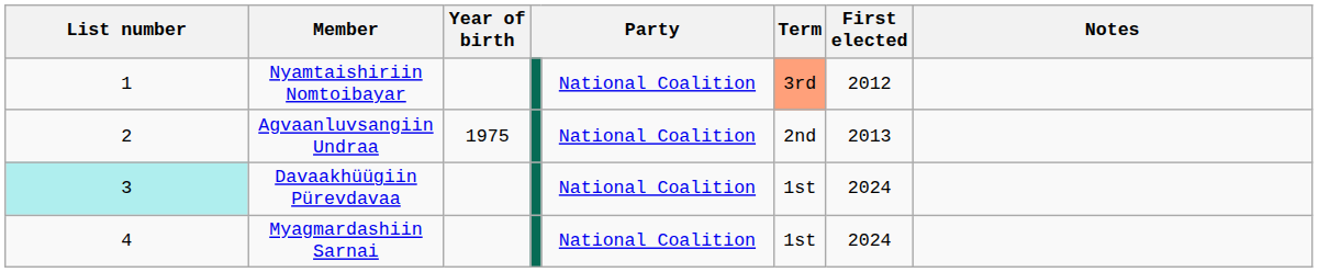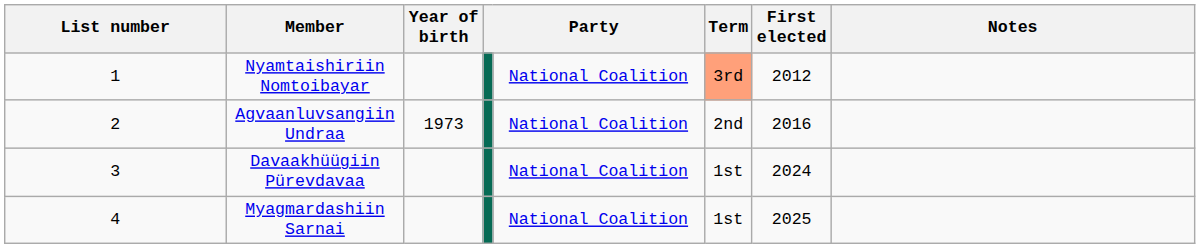 <table class="wikitable sortable" style="font-size:90%; text-align:center">
 <tr>
 <th scope="col" style="width:150px;">List number</th>
 <th scope="col" style="width:120px;">Member</th>
 <th scope="col" style="width:50px;">Year of birth</th>
 <th scope="col" style="width:150px;" colspan="2">Party</th>
 <th scope="col" style="width:20px;">Term</th>
 <th scope="col" style="width:50px;">First elected</th>
 <th scope="col" style="width:250px;" class="unsortable">Notes</th>
 </tr>
 <tr>
 <td style="width:50px;">1</td>
 <td><a href='#'>Nyamtaishiriin Nomtoibayar</a></td>
 <td></td>
 <td scope="row" width="1" style="background-color:#066B55"></td>
 <td><a href='#'>National Coalition</a></td>
 <td style="background: lightsalmon;">3rd</td>
 <td>2012</td>
 <td></td>
 </tr>
 <tr>
 <td style="width:50px;">2</td>
 <td><a href='#'>Agvaanluvsangiin Undraa</a></td>
-<td>1975</td>
+<td>1973</td>
 <td scope="row" width="1" style="background-color:#066B55"></td>
 <td><a href='#'>National Coalition</a></td>
 <td>2nd</td>
-<td>2013</td>
+<td>2016</td>
 <td></td>
 </tr>
 <tr>
-<td style="background: paleturquoise; width:50px;">3</td>
+<td style="width:50px;">3</td>
 <td><a href='#'>Davaakhüügiin Pürevdavaa</a></td>
 <td></td>
 <td scope="row" width="1" style="background-color:#066B55"></td>
 <td><a href='#'>National Coalition</a></td>
 <td>1st</td>
 <td>2024</td>
 <td></td>
 </tr>
 <tr>
 <td style="width:50px;">4</td>
 <td><a href='#'>Myagmardashiin Sarnai</a></td>
 <td></td>
 <td scope="row" width="1" style="background-color:#066B55"></td>
 <td><a href='#'>National Coalition</a></td>
 <td>1st</td>
-<td>2024</td>
+<td>2025</td>
 <td></td>
 </tr>
 </table>
